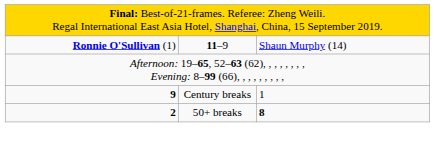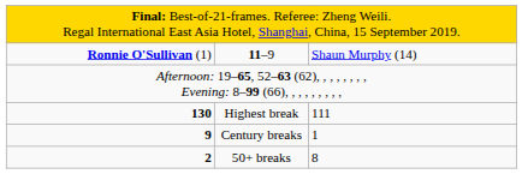 <table class="wikitable" style="font-size: 95%; margin: 1em auto 1em auto;">
 <tr>
 <td colspan="3" align="center" bgcolor="#ffd700"><strong>Final:</strong> Best-of-21-frames. Referee: Zheng Weili.<br>Regal International East Asia Hotel, <a href='#'>Shanghai</a>, China, 15 September 2019.</td>
 </tr>
 <tr>
 <td width="230" align="right"><strong><a href='#'>Ronnie O'Sullivan</a></strong> (1)<br></td>
 <td width="100" align="center"><strong>11</strong>–9</td>
 <td width="230"><a href='#'>Shaun Murphy</a> (14)<br></td>
 </tr>
 <tr>
 <td colspan="3" align="center" style="font-size: 100%"><em>Afternoon:</em> 19–<strong>65</strong>, 52–<strong>63</strong> (62), , , , , , , ,  <br><em>Evening:</em> 8–<strong>99</strong> (66), , , , , , , , , </td>
 </tr>
 <tr>
+<td align="right"><strong>130</strong></td>
+<td align="center">Highest break</td>
+<td>111</td>
+</tr>
+<tr>
 <td align="right"><strong>9</strong></td>
 <td align="center">Century breaks</td>
 <td>1</td>
 </tr>
 <tr>
 <td align="right"><strong>2</strong></td>
 <td align="center">50+ breaks</td>
-<td><strong>8</strong></td>
+<td>8</td>
 </tr>
 </table>
